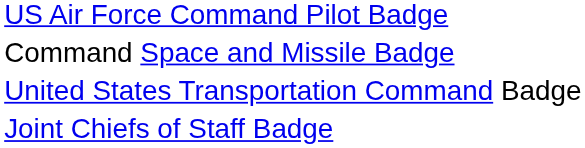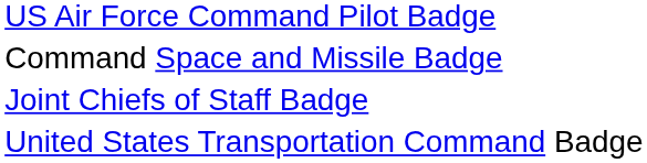 <table>
 <tr>
 <td></td>
 <td><a href='#'>US Air Force Command Pilot Badge</a></td>
 </tr>
 <tr>
 <td><span></span></td>
 <td>Command <a href='#'>Space and Missile Badge</a></td>
 </tr>
 <tr>
 <td></td>
-<td><a href='#'>United States Transportation Command</a> Badge</td>
+<td><a href='#'>Joint Chiefs of Staff Badge</a></td>
 </tr>
 <tr>
 <td></td>
-<td><a href='#'>Joint Chiefs of Staff Badge</a></td>
+<td><a href='#'>United States Transportation Command</a> Badge</td>
 </tr>
 </table>
